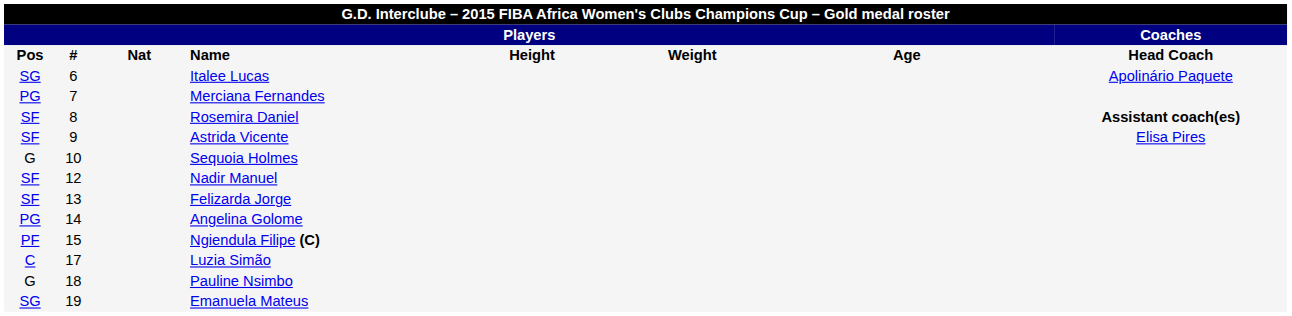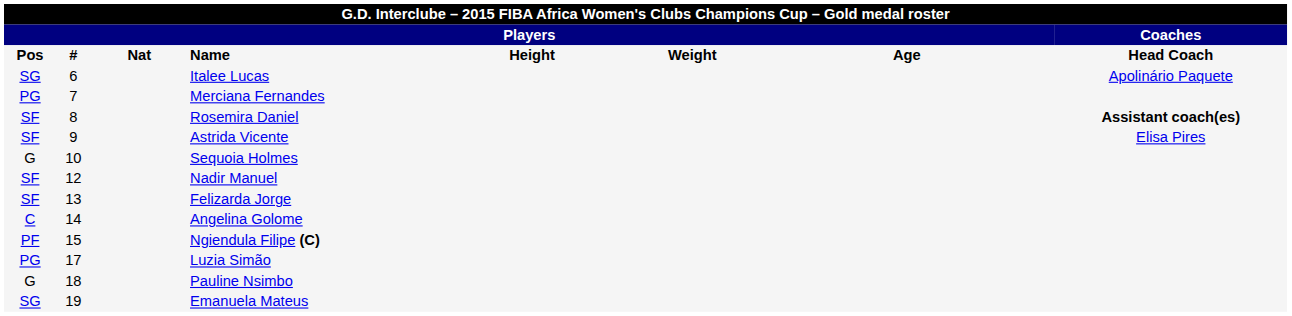 <table border=0 cellpadding=2 cellspacing=0  |- bgcolor=#f5f5f5 style="text-align:center; font-size:85%;" width=75%>
 <tr>
 <td colspan="8" style="background: black; color: white"><strong>G.D. Interclube – 2015 FIBA Africa Women's Clubs Champions Cup – Gold medal roster</strong></td>
 </tr>
 <tr>
 <td colspan="7" style="background: #000080; color: white"><strong>Players</strong></td>
 <td style="background: #000080; color: white"><strong>Coaches</strong></td>
 </tr>
 <tr style="background=#f5f5f5; color: black">
 <th width=5px>Pos</th>
 <th width=5px>#</th>
 <th width=50px>Nat</th>
 <th width=135px align=left>Name</th>
 <th width=100px>Height</th>
 <th width=70px>Weight</th>
 <th width=160px>Age</th>
 <th width=125px>Head Coach</th>
 </tr>
 <tr>
 <td><a href='#'>SG</a></td>
 <td>6</td>
 <td></td>
 <td align=left><a href='#'>Italee Lucas</a></td>
 <td><span></span></td>
 <td></td>
 <td><span></span></td>
 <td> <a href='#'>Apolinário Paquete</a></td>
 </tr>
 <tr>
 <td><a href='#'>PG</a></td>
 <td>7</td>
 <td></td>
 <td align=left><a href='#'>Merciana Fernandes</a></td>
 <td><span></span></td>
 <td></td>
 <td><span></span></td>
 </tr>
 <tr>
 <td><a href='#'>SF</a></td>
 <td>8</td>
 <td></td>
 <td align=left><a href='#'>Rosemira Daniel</a></td>
 <td><span></span></td>
 <td></td>
 <td><span></span></td>
 <td><strong>Assistant coach(es)</strong></td>
 </tr>
 <tr>
 <td><a href='#'>SF</a></td>
 <td>9</td>
 <td></td>
 <td align=left><a href='#'>Astrida Vicente</a></td>
 <td><span></span></td>
 <td></td>
 <td><span></span></td>
 <td> <a href='#'>Elisa Pires</a></td>
 </tr>
 <tr>
 <td>G</td>
 <td>10</td>
 <td></td>
 <td align=left><a href='#'>Sequoia Holmes</a></td>
 <td><span></span></td>
 <td><span></span></td>
 <td><span></span></td>
 </tr>
 <tr>
 <td><a href='#'>SF</a></td>
 <td>12</td>
 <td></td>
 <td align=left><a href='#'>Nadir Manuel</a></td>
 <td><span></span></td>
 <td><span></span></td>
 <td><span></span></td>
 </tr>
 <tr>
 <td><a href='#'>SF</a></td>
 <td>13</td>
 <td></td>
 <td align=left><a href='#'>Felizarda Jorge</a></td>
 <td><span></span></td>
 <td><span></span></td>
 <td><span></span></td>
 </tr>
 <tr>
-<td><a href='#'>PG</a></td>
+<td><a href='#'>C</a></td>
 <td>14</td>
 <td></td>
 <td align=left><a href='#'>Angelina Golome</a></td>
 <td><span></span></td>
 <td></td>
 <td><span></span></td>
 </tr>
 <tr>
 <td><a href='#'>PF</a></td>
 <td>15</td>
 <td></td>
 <td align=left><a href='#'>Ngiendula Filipe</a> <strong>(C)</strong></td>
 <td><span></span></td>
 <td><span></span></td>
 <td><span></span></td>
 </tr>
 <tr>
-<td><a href='#'>C</a></td>
+<td><a href='#'>PG</a></td>
 <td>17</td>
 <td></td>
 <td align=left><a href='#'>Luzia Simão</a></td>
 <td><span></span></td>
 <td></td>
 <td><span></span></td>
 </tr>
 <tr>
 <td>G</td>
 <td>18</td>
 <td></td>
 <td align=left><a href='#'>Pauline Nsimbo</a></td>
 <td><span></span></td>
 <td></td>
 <td><span></span></td>
 </tr>
 <tr>
 <td><a href='#'>SG</a></td>
 <td>19</td>
 <td></td>
 <td align=left><a href='#'>Emanuela Mateus</a></td>
 <td><span></span></td>
 <td></td>
 <td><span></span></td>
 </tr>
 </table>
